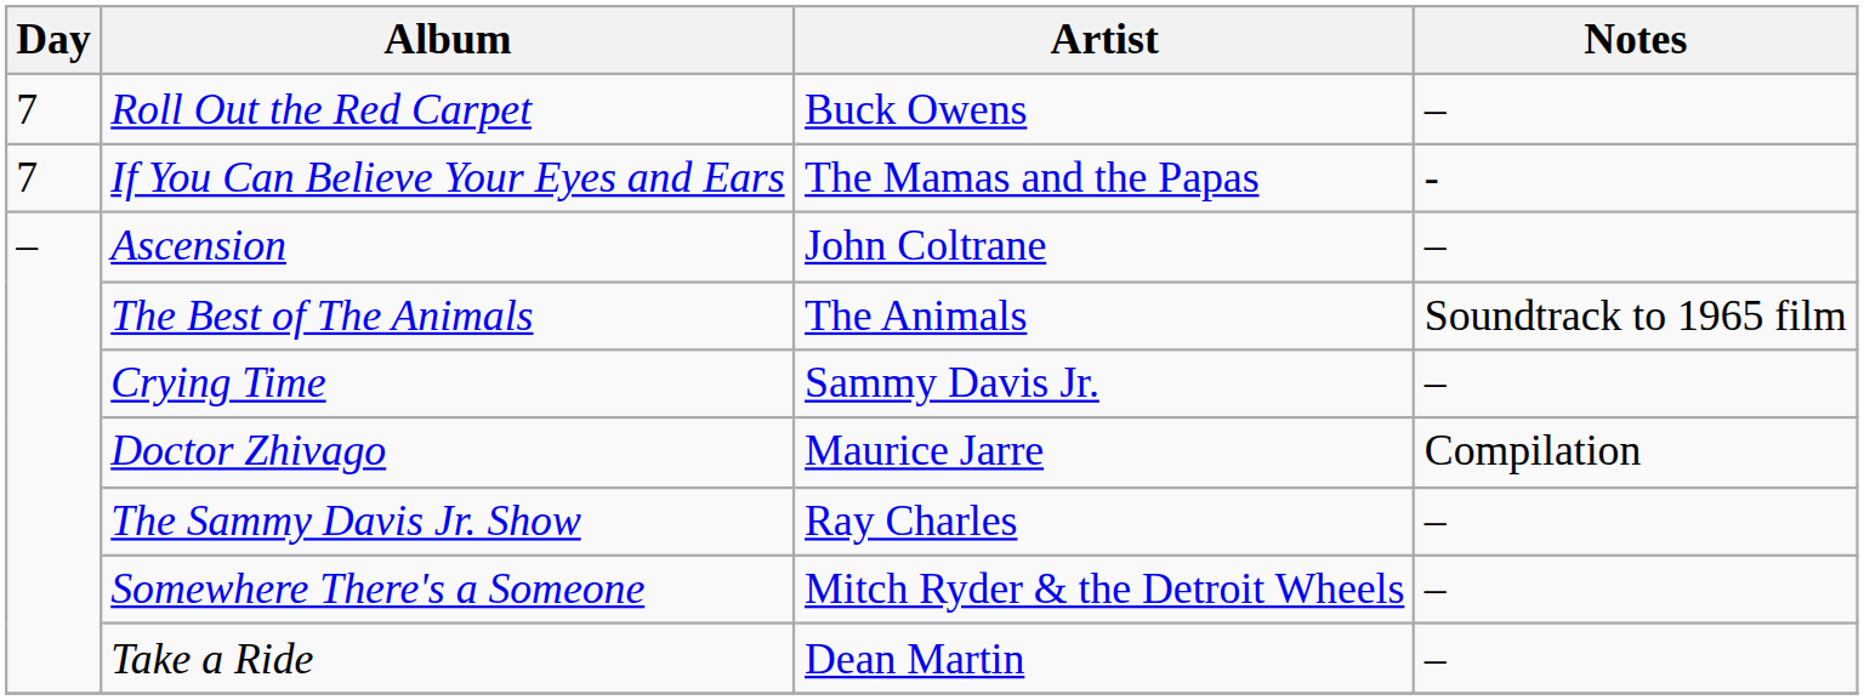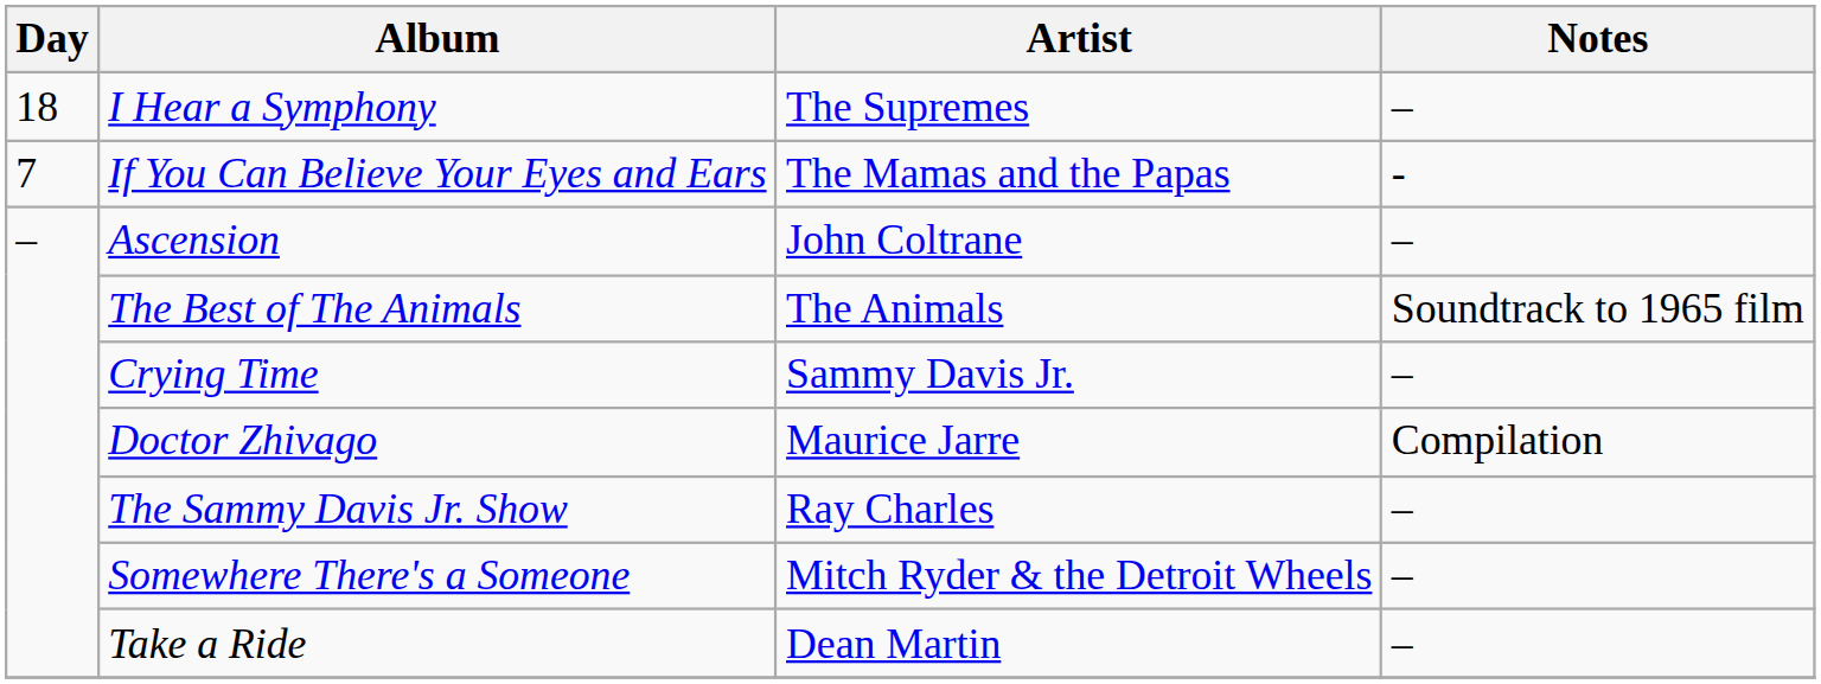 <table class="wikitable">
 <tr>
 <th>Day</th>
 <th>Album</th>
 <th>Artist</th>
 <th>Notes</th>
 </tr>
 <tr>
-<td valign="top">7</td>
-<td><em><a href='#'>Roll Out the Red Carpet</a></em></td>
-<td><a href='#'>Buck Owens</a></td>
+<td valign="top">18</td>
+<td><em><a href='#'>I Hear a Symphony</a></em></td>
+<td><a href='#'>The Supremes</a></td>
 <td>–</td>
 </tr>
 <tr>
 <td valign="top">7</td>
 <td><em><a href='#'>If You Can Believe Your Eyes and Ears</a></em></td>
 <td><a href='#'>The Mamas and the Papas</a></td>
 <td>-</td>
 </tr>
 <tr>
 <td rowspan="7" valign="top">–</td>
 <td><em><a href='#'>Ascension</a></em></td>
 <td><a href='#'>John Coltrane</a></td>
 <td>–</td>
 </tr>
 <tr>
 <td><em><a href='#'>The Best of The Animals</a></em></td>
 <td><a href='#'>The Animals</a></td>
 <td>Soundtrack to 1965 film</td>
 </tr>
 <tr>
 <td><em><a href='#'>Crying Time</a></em></td>
 <td><a href='#'>Sammy Davis Jr.</a></td>
 <td>–</td>
 </tr>
 <tr>
 <td><em><a href='#'>Doctor Zhivago</a></em></td>
 <td><a href='#'>Maurice Jarre</a></td>
 <td>Compilation</td>
 </tr>
 <tr>
 <td><em><a href='#'>The Sammy Davis Jr. Show</a></em></td>
 <td><a href='#'>Ray Charles</a></td>
 <td>–</td>
 </tr>
 <tr>
 <td><em><a href='#'>Somewhere There's a Someone</a></em></td>
 <td><a href='#'>Mitch Ryder & the Detroit Wheels</a></td>
 <td>–</td>
 </tr>
 <tr>
 <td><em>Take a Ride</em></td>
 <td><a href='#'>Dean Martin</a></td>
 <td>–</td>
 </tr>
 <tr>
 </tr>
 </table>
